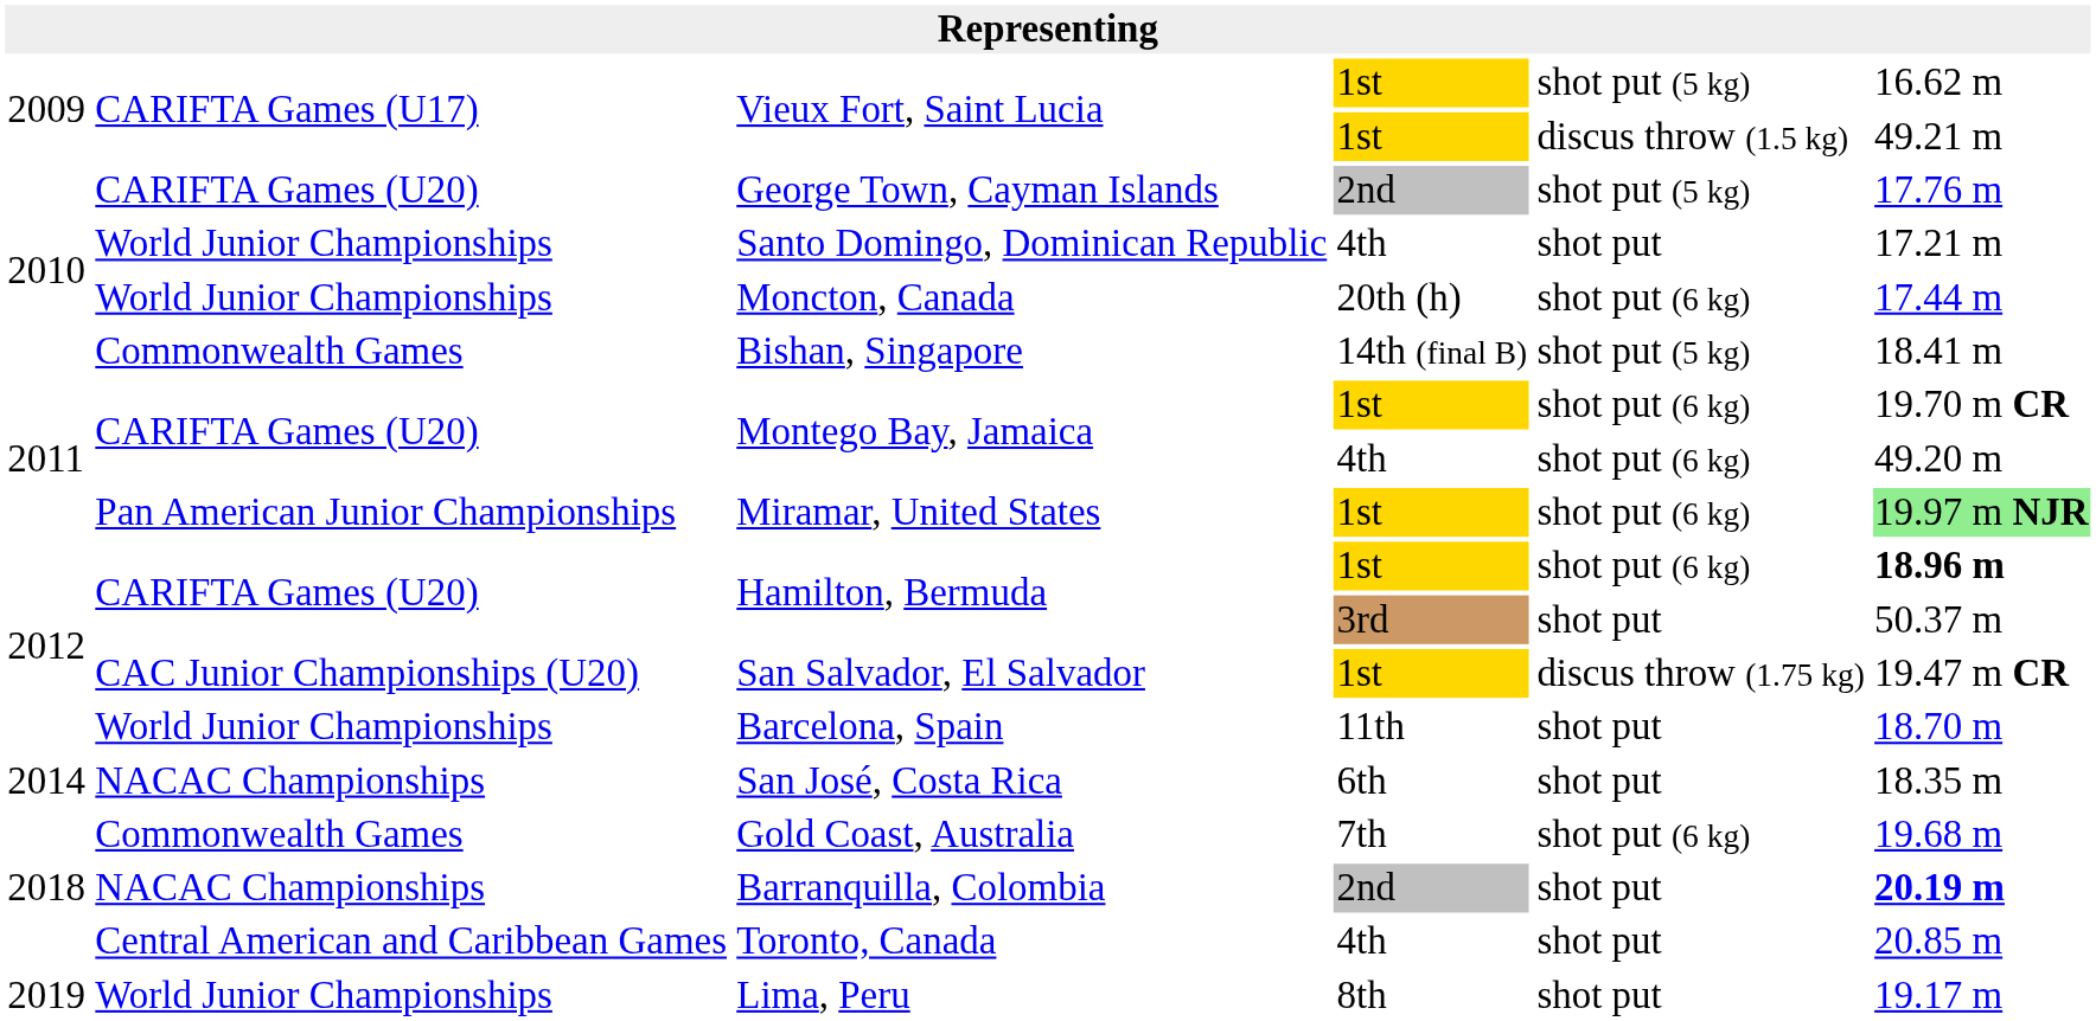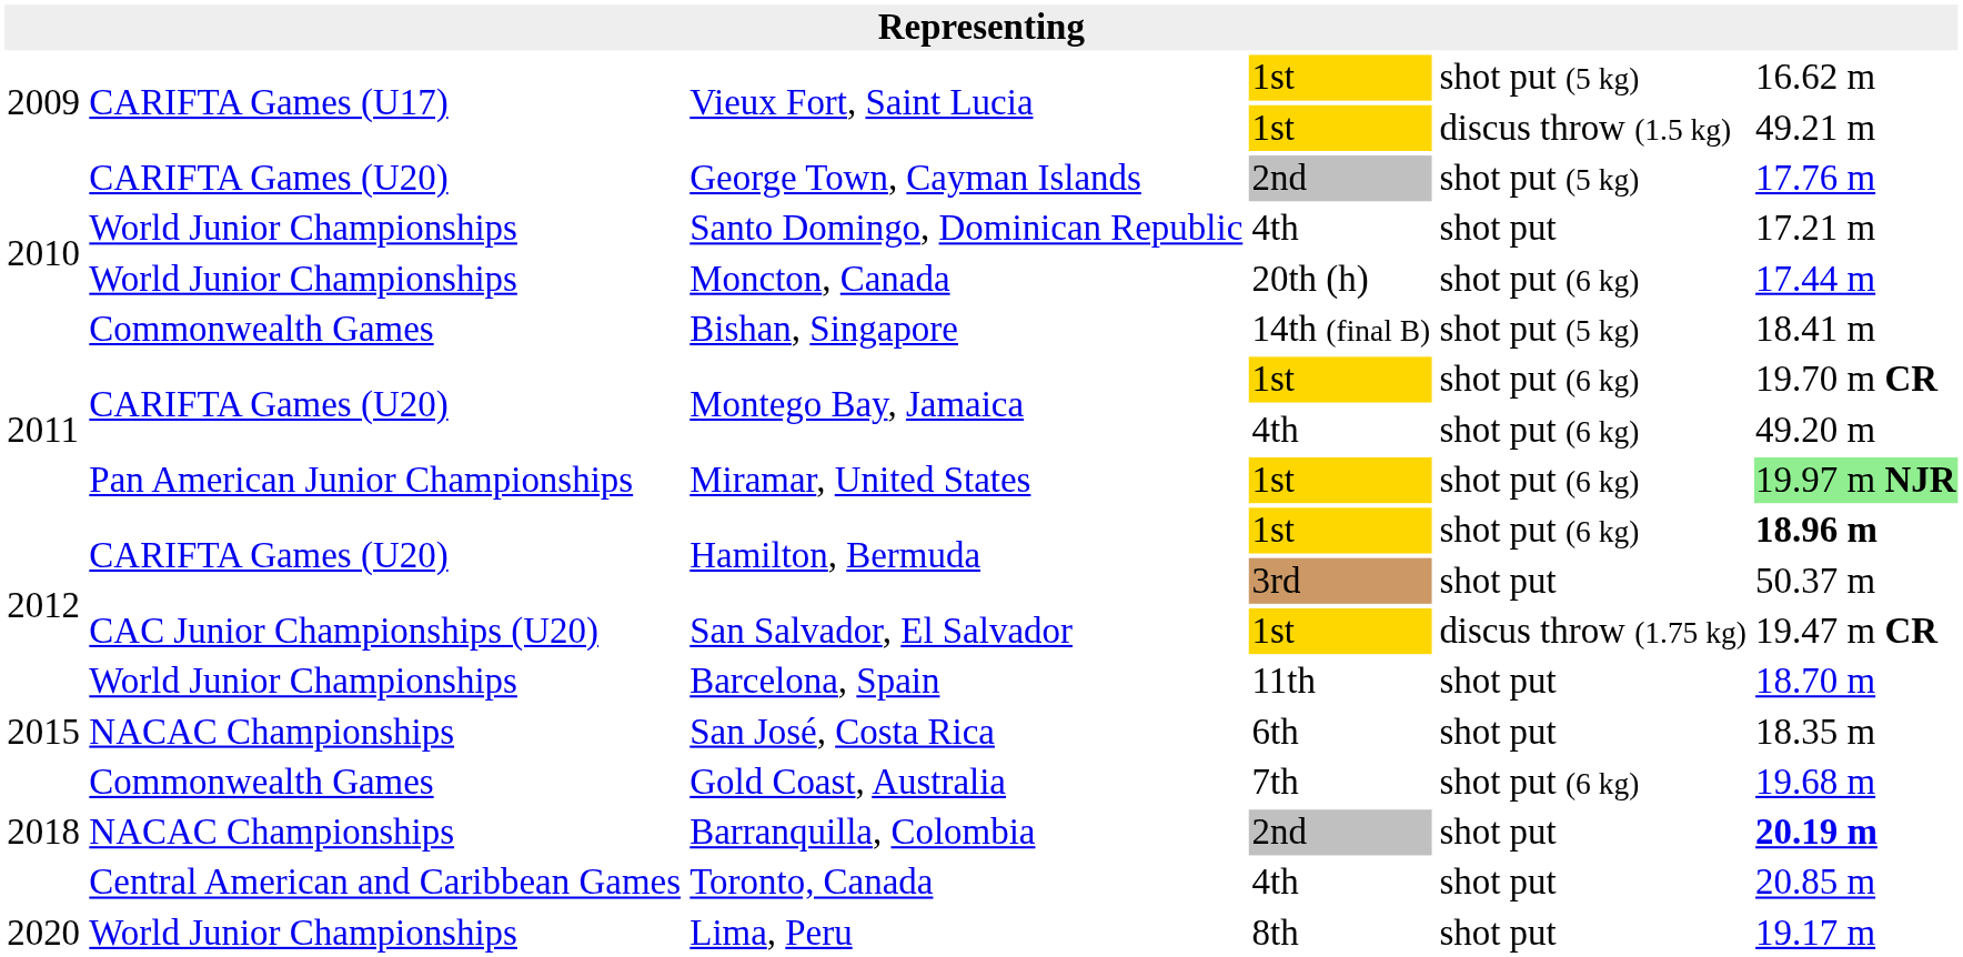 <table>
 <tr>
 <th bgcolor="#eeeeee" colspan="6">Representing </th>
 </tr>
 <tr>
 <td rowspan=2>2009</td>
 <td rowspan=2><a href='#'>CARIFTA Games (U17)</a></td>
 <td rowspan=2><a href='#'>Vieux Fort</a>, <a href='#'>Saint Lucia</a></td>
 <td bgcolor="gold">1st</td>
 <td>shot put <small>(5 kg)</small></td>
 <td>16.62 m</td>
 </tr>
 <tr>
 <td bgcolor="gold">1st</td>
 <td>discus throw <small>(1.5 kg)</small></td>
 <td>49.21 m</td>
 </tr>
 <tr>
 <td rowspan=4>2010</td>
 <td><a href='#'>CARIFTA Games (U20)</a></td>
 <td><a href='#'>George Town</a>, <a href='#'>Cayman Islands</a></td>
 <td bgcolor="silver">2nd</td>
 <td>shot put <small>(5 kg)</small></td>
 <td><a href='#'>17.76 m</a></td>
 </tr>
 <tr>
 <td><a href='#'>World Junior Championships</a></td>
 <td><a href='#'>Santo Domingo</a>, <a href='#'>Dominican Republic</a></td>
 <td>4th</td>
 <td>shot put</td>
 <td>17.21 m</td>
 </tr>
 <tr>
 <td><a href='#'>World Junior Championships</a></td>
 <td><a href='#'>Moncton</a>, <a href='#'>Canada</a></td>
 <td>20th (h)</td>
 <td>shot put <small>(6 kg)</small></td>
 <td><a href='#'>17.44 m</a></td>
 </tr>
 <tr>
 <td><a href='#'>Commonwealth Games</a></td>
 <td><a href='#'>Bishan</a>, <a href='#'>Singapore</a></td>
 <td>14th <small>(final B)</small></td>
 <td>shot put <small>(5 kg)</small></td>
 <td>18.41 m</td>
 </tr>
 <tr>
 <td rowspan=3>2011</td>
 <td rowspan=2><a href='#'>CARIFTA Games (U20)</a></td>
 <td rowspan=2><a href='#'>Montego Bay</a>, <a href='#'>Jamaica</a></td>
 <td bgcolor="gold">1st</td>
 <td>shot put <small>(6 kg)</small></td>
 <td>19.70 m <strong>CR</strong></td>
 </tr>
 <tr>
 <td>4th</td>
 <td>shot put <small>(6 kg)</small></td>
 <td>49.20 m</td>
 </tr>
 <tr>
 <td><a href='#'>Pan American Junior Championships</a></td>
 <td><a href='#'>Miramar</a>, <a href='#'>United States</a></td>
 <td bgcolor="gold">1st</td>
 <td>shot put <small>(6 kg)</small></td>
 <td style="background: lightgreen;">19.97 m <strong>NJR</strong></td>
 </tr>
 <tr>
 <td rowspan=4>2012</td>
 <td rowspan=2><a href='#'>CARIFTA Games (U20)</a></td>
 <td rowspan=2><a href='#'>Hamilton</a>, <a href='#'>Bermuda</a></td>
 <td bgcolor="gold">1st</td>
 <td>shot put <small>(6 kg)</small></td>
 <td><strong>18.96 m</strong></td>
 </tr>
 <tr>
 <td bgcolor="cc9966">3rd</td>
 <td>shot put</td>
 <td>50.37 m</td>
 </tr>
 <tr>
 <td><a href='#'>CAC Junior Championships (U20)</a></td>
 <td><a href='#'>San Salvador</a>, <a href='#'>El Salvador</a></td>
 <td bgcolor="gold">1st</td>
 <td>discus throw <small>(1.75 kg)</small></td>
 <td>19.47 m <strong>CR</strong></td>
 </tr>
 <tr>
 <td><a href='#'>World Junior Championships</a></td>
 <td><a href='#'>Barcelona</a>, <a href='#'>Spain</a></td>
 <td>11th</td>
 <td>shot put</td>
 <td><a href='#'>18.70 m</a></td>
 </tr>
 <tr>
-<td>2014</td>
+<td>2015</td>
 <td><a href='#'>NACAC Championships</a></td>
 <td><a href='#'>San José</a>, <a href='#'>Costa Rica</a></td>
 <td>6th</td>
 <td>shot put</td>
 <td>18.35 m</td>
 </tr>
 <tr>
 <td rowspan=3>2018</td>
 <td><a href='#'>Commonwealth Games</a></td>
 <td><a href='#'>Gold Coast</a>, <a href='#'>Australia</a></td>
 <td>7th</td>
 <td>shot put <small>(6 kg)</small></td>
 <td><a href='#'>19.68 m</a></td>
 </tr>
 <tr>
 <td><a href='#'>NACAC Championships</a></td>
 <td><a href='#'>Barranquilla</a>, <a href='#'>Colombia</a></td>
 <td bgcolor="silver">2nd</td>
 <td>shot put</td>
 <td><strong><a href='#'>20.19 m</a></strong></td>
 </tr>
 <tr>
 <td><a href='#'>Central American and Caribbean Games</a></td>
 <td><a href='#'>Toronto, Canada</a></td>
 <td>4th</td>
 <td>shot put</td>
 <td><a href='#'>20.85 m</a></td>
 </tr>
 <tr>
-<td>2019</td>
+<td>2020</td>
 <td><a href='#'>World Junior Championships</a></td>
 <td><a href='#'>Lima</a>, <a href='#'>Peru</a></td>
 <td>8th</td>
 <td>shot put</td>
 <td><a href='#'>19.17 m</a></td>
 </tr>
 </table>
